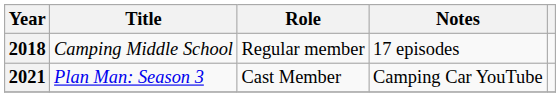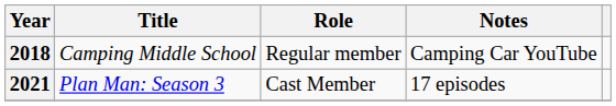 <table class="wikitable  plainrowheaders">
 <tr>
 <th scope="col">Year</th>
 <th scope="col">Title</th>
 <th scope="col">Role</th>
 <th scope="col">Notes</th>
 <th scope="col" class="unsortable"></th>
 </tr>
 <tr>
 <th scope="row">2018</th>
 <td><em>Camping Middle School</em></td>
 <td>Regular member</td>
-<td>17 episodes</td>
+<td>Camping Car YouTube</td>
 <td></td>
 </tr>
 <tr>
 <th scope="row">2021</th>
 <td><em><a href='#'>Plan Man: Season 3</a></em></td>
 <td>Cast Member</td>
-<td>Camping Car YouTube</td>
+<td>17 episodes</td>
 <td></td>
 </tr>
 <tr>
 </tr>
 </table>
